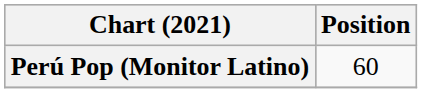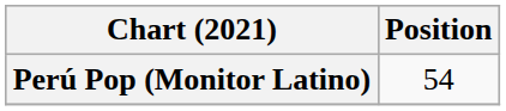 <table class="wikitable plainrowheaders sortable" style="text-align:center">
 <tr>
 <th scope="col">Chart (2021)</th>
 <th scope="col">Position</th>
 </tr>
 <tr>
 <th scope="row">Perú Pop (Monitor Latino)</th>
-<td>60</td>
+<td>54</td>
 </tr>
 <tr>
 </tr>
 </table>
